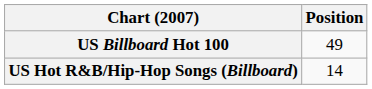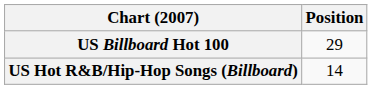 <table class="wikitable sortable plainrowheaders" style="text-align:center;">
 <tr>
 <th scope="col">Chart (2007)</th>
 <th scope="col">Position</th>
 </tr>
 <tr>
 <th scope="row">US <em>Billboard</em> Hot 100</th>
-<td>49</td>
+<td>29</td>
 </tr>
 <tr>
 <th scope="row">US Hot R&B/Hip-Hop Songs (<em>Billboard</em>)</th>
 <td>14</td>
 </tr>
 </table>
